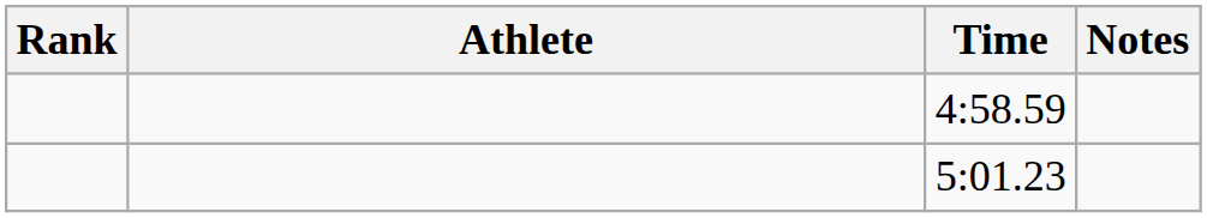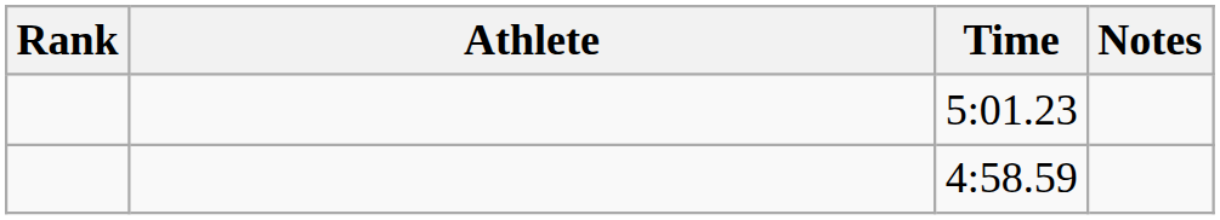 <table class="wikitable" style="text-align:center">
 <tr>
 <th>Rank</th>
 <th Style="width:18em">Athlete</th>
 <th>Time</th>
 <th>Notes</th>
 </tr>
 <tr>
 <td></td>
 <td style="text-align:left"></td>
-<td>4:58.59</td>
+<td>5:01.23</td>
 <td></td>
 </tr>
 <tr>
 <td></td>
 <td style="text-align:left"></td>
-<td>5:01.23</td>
+<td>4:58.59</td>
 <td></td>
 </tr>
 </table>
